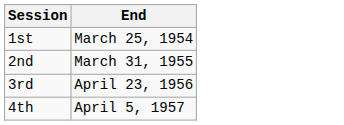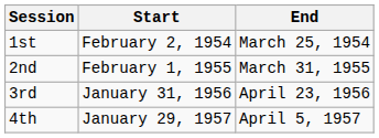 <table class="wikitable">
 <tr>
 <th>Session</th>
+<th>Start</th>
 <th>End</th>
 </tr>
 <tr>
 <td>1st</td>
+<td>February 2, 1954</td>
 <td>March 25, 1954</td>
 </tr>
 <tr>
 <td>2nd</td>
+<td>February 1, 1955</td>
 <td>March 31, 1955</td>
 </tr>
 <tr>
 <td>3rd</td>
+<td>January 31, 1956</td>
 <td>April 23, 1956</td>
 </tr>
 <tr>
 <td>4th</td>
+<td>January 29, 1957</td>
 <td>April 5, 1957</td>
 </tr>
 </table>
